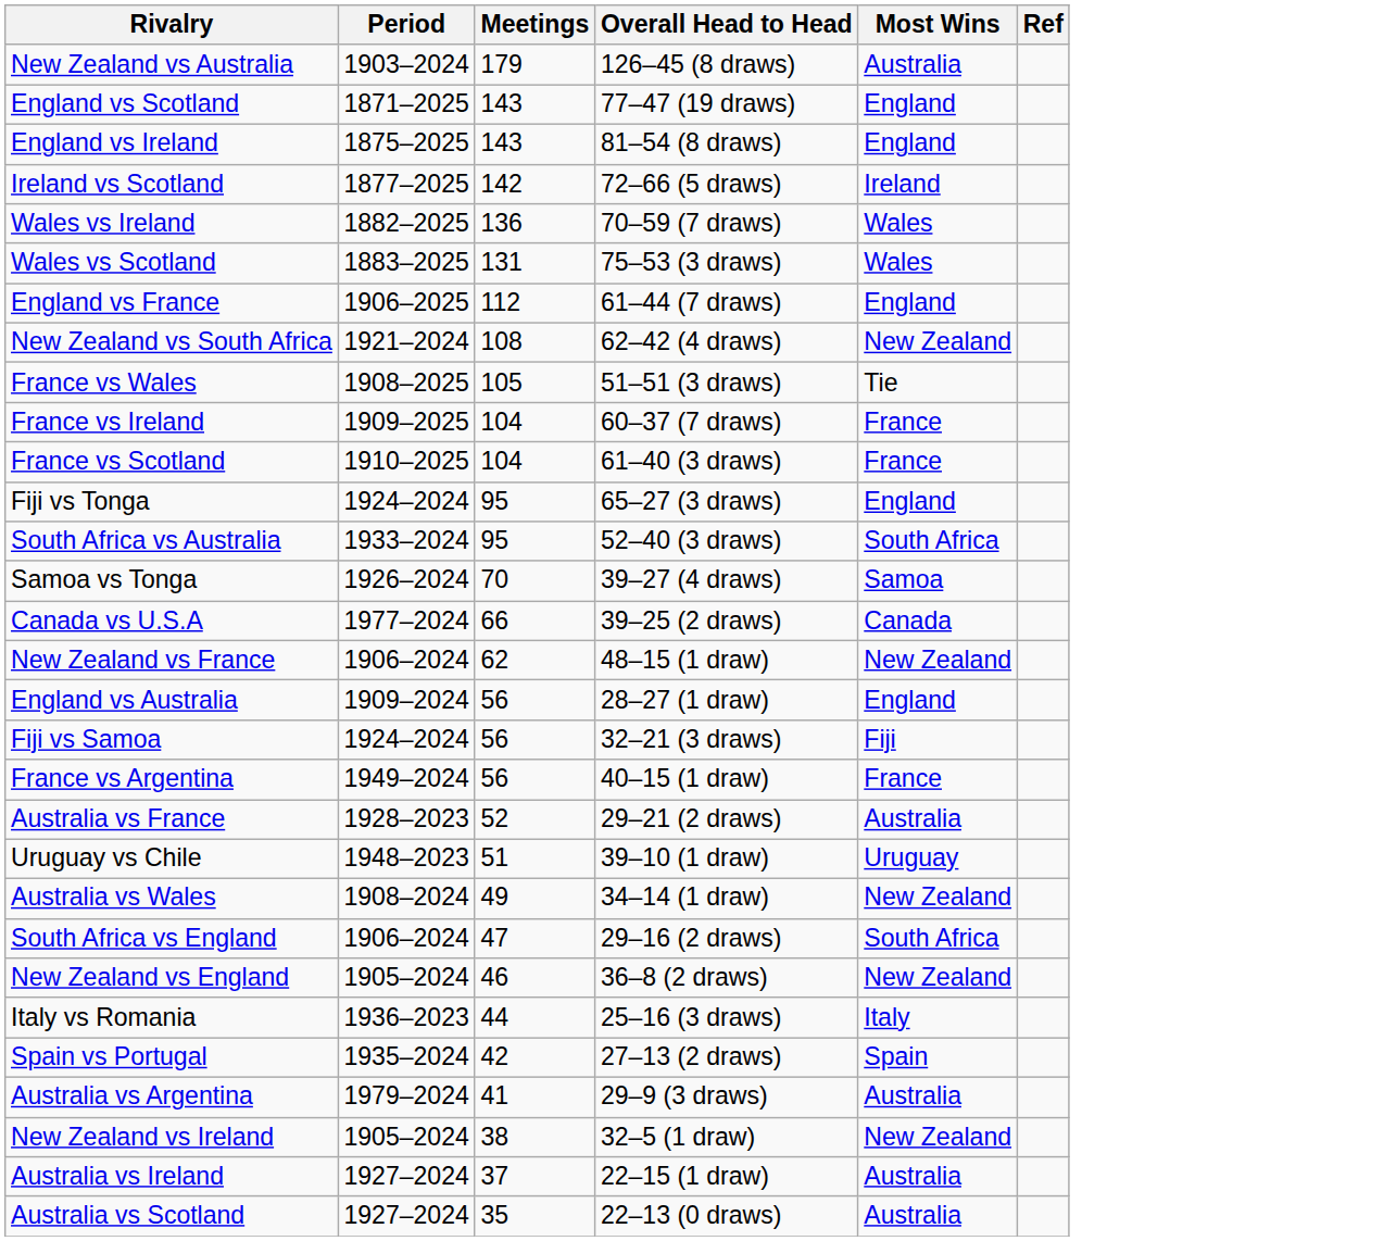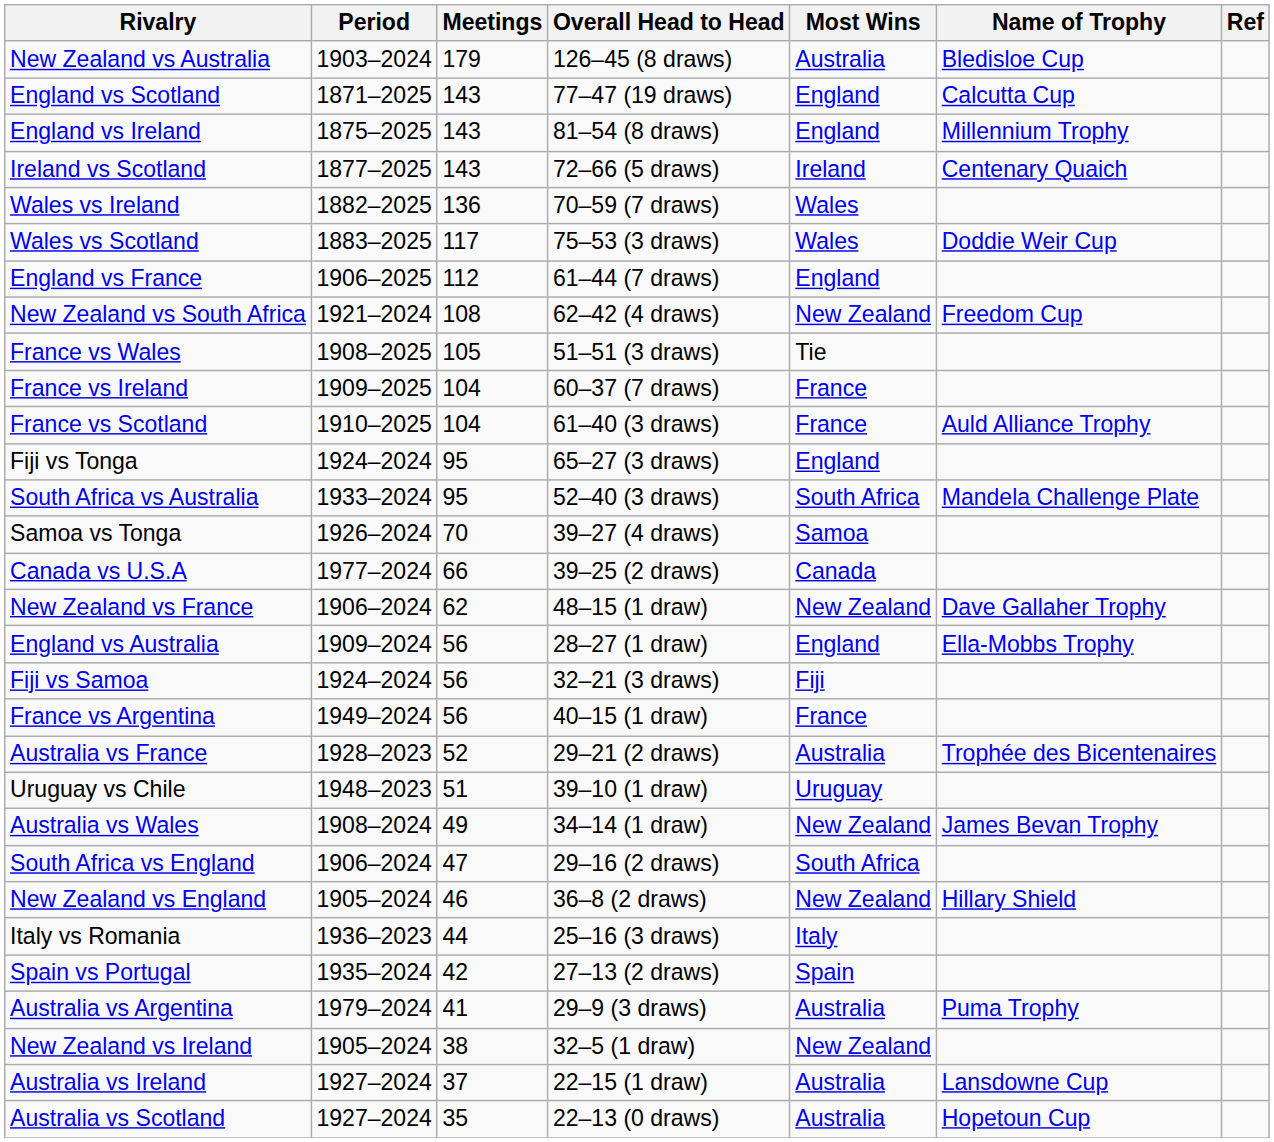 <table class="wikitable sortable">
 <tr>
 <th>Rivalry</th>
 <th>Period</th>
 <th>Meetings</th>
 <th>Overall Head to Head</th>
 <th>Most Wins</th>
+<th>Name of Trophy</th>
 <th>Ref</th>
 </tr>
 <tr>
 <td><a href='#'>New Zealand vs Australia</a></td>
 <td>1903–2024</td>
 <td>179</td>
 <td>126–45 (8 draws)</td>
 <td><a href='#'>Australia</a></td>
+<td><a href='#'>Bledisloe Cup</a></td>
 <td></td>
 </tr>
 <tr>
 <td><a href='#'>England vs Scotland</a></td>
 <td>1871–2025</td>
 <td>143</td>
 <td>77–47 (19 draws)</td>
 <td><a href='#'>England</a></td>
+<td><a href='#'>Calcutta Cup</a></td>
 <td></td>
 </tr>
 <tr>
 <td><a href='#'>England vs Ireland</a></td>
 <td>1875–2025</td>
 <td>143</td>
 <td>81–54 (8 draws)</td>
 <td><a href='#'>England</a></td>
+<td><a href='#'>Millennium Trophy</a></td>
 <td></td>
 </tr>
 <tr>
 <td><a href='#'>Ireland vs Scotland</a></td>
 <td>1877–2025</td>
-<td>142</td>
+<td>143</td>
 <td>72–66 (5 draws)</td>
 <td><a href='#'>Ireland</a></td>
+<td><a href='#'>Centenary Quaich</a></td>
 <td></td>
 </tr>
 <tr>
 <td><a href='#'>Wales vs Ireland</a></td>
 <td>1882–2025</td>
 <td>136</td>
 <td>70–59 (7 draws)</td>
 <td><a href='#'>Wales</a></td>
 <td></td>
+<td></td>
 </tr>
 <tr>
 <td><a href='#'>Wales vs Scotland</a></td>
 <td>1883–2025</td>
-<td>131</td>
+<td>117</td>
 <td>75–53 (3 draws)</td>
 <td><a href='#'>Wales</a></td>
+<td><a href='#'>Doddie Weir Cup</a></td>
 <td></td>
 </tr>
 <tr>
 <td><a href='#'>England vs France</a></td>
 <td>1906–2025</td>
 <td>112</td>
 <td>61–44 (7 draws)</td>
 <td><a href='#'>England</a></td>
 <td></td>
+<td></td>
 </tr>
 <tr>
 <td><a href='#'>New Zealand vs South Africa</a></td>
 <td>1921–2024</td>
 <td>108</td>
 <td>62–42 (4 draws)</td>
 <td><a href='#'>New Zealand</a></td>
+<td><a href='#'>Freedom Cup</a></td>
 <td></td>
 </tr>
 <tr>
 <td><a href='#'>France vs Wales</a></td>
 <td>1908–2025</td>
 <td>105</td>
 <td>51–51 (3 draws)</td>
 <td>Tie</td>
 <td></td>
+<td></td>
 </tr>
 <tr>
 <td><a href='#'>France vs Ireland</a></td>
 <td>1909–2025</td>
 <td>104</td>
 <td>60–37 (7 draws)</td>
 <td><a href='#'>France</a></td>
 <td></td>
+<td></td>
 </tr>
 <tr>
 <td><a href='#'>France vs Scotland</a></td>
 <td>1910–2025</td>
 <td>104</td>
 <td>61–40 (3 draws)</td>
 <td><a href='#'>France</a></td>
+<td><a href='#'>Auld Alliance Trophy</a></td>
 <td></td>
 </tr>
 <tr>
 <td>Fiji vs Tonga</td>
 <td>1924–2024</td>
 <td>95</td>
 <td>65–27 (3 draws)</td>
 <td><a href='#'>England</a></td>
 <td></td>
+<td></td>
 </tr>
 <tr>
 <td><a href='#'>South Africa vs Australia</a></td>
 <td>1933–2024</td>
 <td>95</td>
 <td>52–40 (3 draws)</td>
 <td><a href='#'>South Africa</a></td>
+<td><a href='#'>Mandela Challenge Plate</a></td>
 <td></td>
 </tr>
 <tr>
 <td>Samoa vs Tonga</td>
 <td>1926–2024</td>
 <td>70</td>
 <td>39–27 (4 draws)</td>
 <td><a href='#'>Samoa</a></td>
 <td></td>
+<td></td>
 </tr>
 <tr>
 <td><a href='#'>Canada vs U.S.A</a></td>
 <td>1977–2024</td>
 <td>66</td>
 <td>39–25 (2 draws)</td>
 <td><a href='#'>Canada</a></td>
 <td></td>
+<td></td>
 </tr>
 <tr>
 <td><a href='#'>New Zealand vs France</a></td>
 <td>1906–2024</td>
 <td>62</td>
 <td>48–15 (1 draw)</td>
 <td><a href='#'>New Zealand</a></td>
+<td><a href='#'>Dave Gallaher Trophy</a></td>
 <td></td>
 </tr>
 <tr>
 <td><a href='#'>England vs Australia</a></td>
 <td>1909–2024</td>
 <td>56</td>
 <td>28–27 (1 draw)</td>
 <td><a href='#'>England</a></td>
+<td><a href='#'>Ella-Mobbs Trophy</a></td>
 <td></td>
 </tr>
 <tr>
 <td><a href='#'>Fiji vs Samoa</a></td>
 <td>1924–2024</td>
 <td>56</td>
 <td>32–21 (3 draws)</td>
 <td><a href='#'>Fiji</a></td>
 <td></td>
+<td></td>
 </tr>
 <tr>
 <td><a href='#'>France vs Argentina</a></td>
 <td>1949–2024</td>
 <td>56</td>
 <td>40–15 (1 draw)</td>
 <td><a href='#'>France</a></td>
 <td></td>
+<td></td>
 </tr>
 <tr>
 <td><a href='#'>Australia vs France</a></td>
 <td>1928–2023</td>
 <td>52</td>
 <td>29–21 (2 draws)</td>
 <td><a href='#'>Australia</a></td>
+<td><a href='#'>Trophée des Bicentenaires</a></td>
 <td></td>
 </tr>
 <tr>
 <td>Uruguay vs Chile</td>
 <td>1948–2023</td>
 <td>51</td>
 <td>39–10 (1 draw)</td>
 <td><a href='#'>Uruguay</a></td>
 <td></td>
+<td></td>
 </tr>
 <tr>
 <td><a href='#'>Australia vs Wales</a></td>
 <td>1908–2024</td>
 <td>49</td>
 <td>34–14 (1 draw)</td>
 <td><a href='#'>New Zealand</a></td>
+<td><a href='#'>James Bevan Trophy</a></td>
 <td></td>
 </tr>
 <tr>
 <td><a href='#'>South Africa vs England</a></td>
 <td>1906–2024</td>
 <td>47</td>
 <td>29–16 (2 draws)</td>
 <td><a href='#'>South Africa</a></td>
 <td></td>
+<td></td>
 </tr>
 <tr>
 <td><a href='#'>New Zealand vs England</a></td>
 <td>1905–2024</td>
 <td>46</td>
 <td>36–8 (2 draws)</td>
 <td><a href='#'>New Zealand</a></td>
+<td><a href='#'>Hillary Shield</a></td>
 <td></td>
 </tr>
 <tr>
 <td>Italy vs Romania</td>
 <td>1936–2023</td>
 <td>44</td>
 <td>25–16 (3 draws)</td>
 <td><a href='#'>Italy</a></td>
 <td></td>
+<td></td>
 </tr>
 <tr>
 <td><a href='#'>Spain vs Portugal</a></td>
 <td>1935–2024</td>
 <td>42</td>
 <td>27–13 (2 draws)</td>
 <td><a href='#'>Spain</a></td>
 <td></td>
+<td></td>
 </tr>
 <tr>
 <td><a href='#'>Australia vs Argentina</a></td>
 <td>1979–2024</td>
 <td>41</td>
 <td>29–9 (3 draws)</td>
 <td><a href='#'>Australia</a></td>
+<td><a href='#'>Puma Trophy</a></td>
 <td></td>
 </tr>
 <tr>
 <td><a href='#'>New Zealand vs Ireland</a></td>
 <td>1905–2024</td>
 <td>38</td>
 <td>32–5 (1 draw)</td>
 <td><a href='#'>New Zealand</a></td>
 <td></td>
+<td></td>
 </tr>
 <tr>
 <td><a href='#'>Australia vs Ireland</a></td>
 <td>1927–2024</td>
 <td>37</td>
 <td>22–15 (1 draw)</td>
 <td><a href='#'>Australia</a></td>
+<td><a href='#'>Lansdowne Cup</a></td>
 <td></td>
 </tr>
 <tr>
 <td><a href='#'>Australia vs Scotland</a></td>
 <td>1927–2024</td>
 <td>35</td>
 <td>22–13 (0 draws)</td>
 <td><a href='#'>Australia</a></td>
+<td><a href='#'>Hopetoun Cup</a></td>
 <td></td>
 </tr>
 </table>
